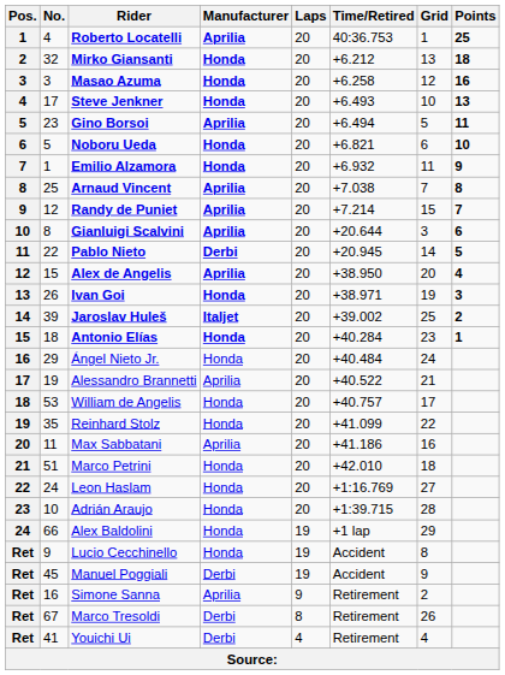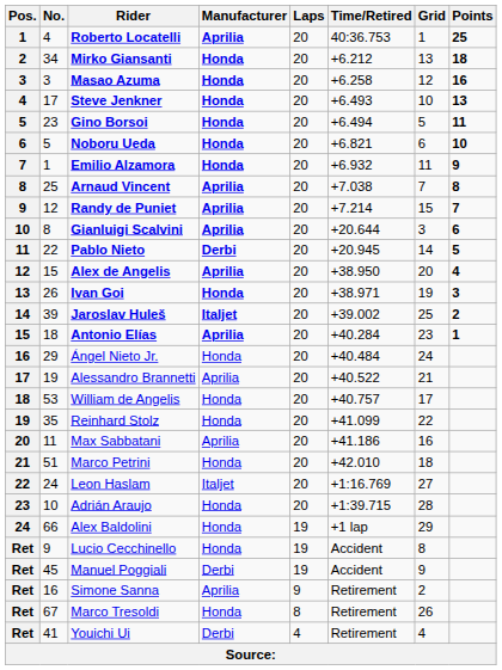 <table class="wikitable" style="font-size: 95%;">
 <tr>
 <th>Pos.</th>
 <th>No.</th>
 <th>Rider</th>
 <th>Manufacturer</th>
 <th>Laps</th>
 <th>Time/Retired</th>
 <th>Grid</th>
 <th>Points</th>
 </tr>
 <tr>
 <th>1</th>
 <td>4</td>
 <td> <strong><a href='#'>Roberto Locatelli</a></strong></td>
 <td><strong><a href='#'>Aprilia</a></strong></td>
 <td>20</td>
 <td>40:36.753</td>
 <td>1</td>
 <td><strong>25</strong></td>
 </tr>
 <tr>
 <th>2</th>
-<td>32</td>
+<td>34</td>
 <td> <strong><a href='#'>Mirko Giansanti</a></strong></td>
 <td><strong><a href='#'>Honda</a></strong></td>
 <td>20</td>
 <td>+6.212</td>
 <td>13</td>
 <td><strong>18</strong></td>
 </tr>
 <tr>
 <th>3</th>
 <td>3</td>
 <td> <strong><a href='#'>Masao Azuma</a></strong></td>
 <td><strong><a href='#'>Honda</a></strong></td>
 <td>20</td>
 <td>+6.258</td>
 <td>12</td>
 <td><strong>16</strong></td>
 </tr>
 <tr>
 <th>4</th>
 <td>17</td>
 <td> <strong><a href='#'>Steve Jenkner</a></strong></td>
 <td><strong><a href='#'>Honda</a></strong></td>
 <td>20</td>
 <td>+6.493</td>
 <td>10</td>
 <td><strong>13</strong></td>
 </tr>
 <tr>
 <th>5</th>
 <td>23</td>
 <td> <strong><a href='#'>Gino Borsoi</a></strong></td>
-<td><strong><a href='#'>Aprilia</a></strong></td>
+<td><strong><a href='#'>Honda</a></strong></td>
 <td>20</td>
 <td>+6.494</td>
 <td>5</td>
 <td><strong>11</strong></td>
 </tr>
 <tr>
 <th>6</th>
 <td>5</td>
 <td> <strong><a href='#'>Noboru Ueda</a></strong></td>
 <td><strong><a href='#'>Honda</a></strong></td>
 <td>20</td>
 <td>+6.821</td>
 <td>6</td>
 <td><strong>10</strong></td>
 </tr>
 <tr>
 <th>7</th>
 <td>1</td>
 <td> <strong><a href='#'>Emilio Alzamora</a></strong></td>
 <td><strong><a href='#'>Honda</a></strong></td>
 <td>20</td>
 <td>+6.932</td>
 <td>11</td>
 <td><strong>9</strong></td>
 </tr>
 <tr>
 <th>8</th>
 <td>25</td>
 <td> <strong><a href='#'>Arnaud Vincent</a></strong></td>
 <td><strong><a href='#'>Aprilia</a></strong></td>
 <td>20</td>
 <td>+7.038</td>
 <td>7</td>
 <td><strong>8</strong></td>
 </tr>
 <tr>
 <th>9</th>
 <td>12</td>
 <td> <strong><a href='#'>Randy de Puniet</a></strong></td>
 <td><strong><a href='#'>Aprilia</a></strong></td>
 <td>20</td>
 <td>+7.214</td>
 <td>15</td>
 <td><strong>7</strong></td>
 </tr>
 <tr>
 <th>10</th>
 <td>8</td>
 <td> <strong><a href='#'>Gianluigi Scalvini</a></strong></td>
 <td><strong><a href='#'>Aprilia</a></strong></td>
 <td>20</td>
 <td>+20.644</td>
 <td>3</td>
 <td><strong>6</strong></td>
 </tr>
 <tr>
 <th>11</th>
 <td>22</td>
 <td> <strong><a href='#'>Pablo Nieto</a></strong></td>
 <td><strong><a href='#'>Derbi</a></strong></td>
 <td>20</td>
 <td>+20.945</td>
 <td>14</td>
 <td><strong>5</strong></td>
 </tr>
 <tr>
 <th>12</th>
 <td>15</td>
 <td> <strong><a href='#'>Alex de Angelis</a></strong></td>
 <td><strong><a href='#'>Aprilia</a></strong></td>
 <td>20</td>
 <td>+38.950</td>
 <td>20</td>
 <td><strong>4</strong></td>
 </tr>
 <tr>
 <th>13</th>
 <td>26</td>
 <td> <strong><a href='#'>Ivan Goi</a></strong></td>
 <td><strong><a href='#'>Honda</a></strong></td>
 <td>20</td>
 <td>+38.971</td>
 <td>19</td>
 <td><strong>3</strong></td>
 </tr>
 <tr>
 <th>14</th>
 <td>39</td>
 <td> <strong><a href='#'>Jaroslav Huleš</a></strong></td>
 <td><strong><a href='#'>Italjet</a></strong></td>
 <td>20</td>
 <td>+39.002</td>
 <td>25</td>
 <td><strong>2</strong></td>
 </tr>
 <tr>
 <th>15</th>
 <td>18</td>
 <td> <strong><a href='#'>Antonio Elías</a></strong></td>
-<td><strong><a href='#'>Honda</a></strong></td>
+<td><strong><a href='#'>Aprilia</a></strong></td>
 <td>20</td>
 <td>+40.284</td>
 <td>23</td>
 <td><strong>1</strong></td>
 </tr>
 <tr>
 <th>16</th>
 <td>29</td>
 <td> <a href='#'>Ángel Nieto Jr.</a></td>
 <td><a href='#'>Honda</a></td>
 <td>20</td>
 <td>+40.484</td>
 <td>24</td>
 <td></td>
 </tr>
 <tr>
 <th>17</th>
 <td>19</td>
 <td> <a href='#'>Alessandro Brannetti</a></td>
 <td><a href='#'>Aprilia</a></td>
 <td>20</td>
 <td>+40.522</td>
 <td>21</td>
 <td></td>
 </tr>
 <tr>
 <th>18</th>
 <td>53</td>
 <td> <a href='#'>William de Angelis</a></td>
 <td><a href='#'>Honda</a></td>
 <td>20</td>
 <td>+40.757</td>
 <td>17</td>
 <td></td>
 </tr>
 <tr>
 <th>19</th>
 <td>35</td>
 <td> <a href='#'>Reinhard Stolz</a></td>
 <td><a href='#'>Honda</a></td>
 <td>20</td>
 <td>+41.099</td>
 <td>22</td>
 <td></td>
 </tr>
 <tr>
 <th>20</th>
 <td>11</td>
 <td> <a href='#'>Max Sabbatani</a></td>
 <td><a href='#'>Aprilia</a></td>
 <td>20</td>
 <td>+41.186</td>
 <td>16</td>
 <td></td>
 </tr>
 <tr>
 <th>21</th>
 <td>51</td>
 <td> <a href='#'>Marco Petrini</a></td>
 <td><a href='#'>Honda</a></td>
 <td>20</td>
 <td>+42.010</td>
 <td>18</td>
 <td></td>
 </tr>
 <tr>
 <th>22</th>
 <td>24</td>
 <td> <a href='#'>Leon Haslam</a></td>
-<td><a href='#'>Honda</a></td>
+<td><a href='#'>Italjet</a></td>
 <td>20</td>
 <td>+1:16.769</td>
 <td>27</td>
 <td></td>
 </tr>
 <tr>
 <th>23</th>
 <td>10</td>
 <td> <a href='#'>Adrián Araujo</a></td>
 <td><a href='#'>Honda</a></td>
 <td>20</td>
 <td>+1:39.715</td>
 <td>28</td>
 <td></td>
 </tr>
 <tr>
 <th>24</th>
 <td>66</td>
 <td> <a href='#'>Alex Baldolini</a></td>
 <td><a href='#'>Honda</a></td>
 <td>19</td>
 <td>+1 lap</td>
 <td>29</td>
 <td></td>
 </tr>
 <tr>
 <th>Ret</th>
 <td>9</td>
 <td> <a href='#'>Lucio Cecchinello</a></td>
 <td><a href='#'>Honda</a></td>
 <td>19</td>
 <td>Accident</td>
 <td>8</td>
 <td></td>
 </tr>
 <tr>
 <th>Ret</th>
 <td>45</td>
 <td> <a href='#'>Manuel Poggiali</a></td>
 <td><a href='#'>Derbi</a></td>
 <td>19</td>
 <td>Accident</td>
 <td>9</td>
 <td></td>
 </tr>
 <tr>
 <th>Ret</th>
 <td>16</td>
 <td> <a href='#'>Simone Sanna</a></td>
 <td><a href='#'>Aprilia</a></td>
 <td>9</td>
 <td>Retirement</td>
 <td>2</td>
 <td></td>
 </tr>
 <tr>
 <th>Ret</th>
 <td>67</td>
 <td> <a href='#'>Marco Tresoldi</a></td>
-<td><a href='#'>Derbi</a></td>
+<td><a href='#'>Honda</a></td>
 <td>8</td>
 <td>Retirement</td>
 <td>26</td>
 <td></td>
 </tr>
 <tr>
 <th>Ret</th>
 <td>41</td>
 <td> <a href='#'>Youichi Ui</a></td>
 <td><a href='#'>Derbi</a></td>
 <td>4</td>
 <td>Retirement</td>
 <td>4</td>
 <td></td>
 </tr>
 <tr>
 <th colspan=8>Source: </th>
 </tr>
 </table>
